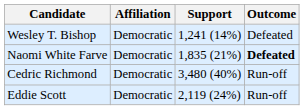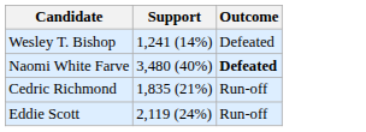 <table class="wikitable">
 <tr>
 <th>Candidate</th>
-<th>Affiliation</th>
 <th>Support</th>
 <th>Outcome</th>
 </tr>
 <tr style="background:#def;">
 <td>Wesley T. Bishop</td>
-<td>Democratic</td>
 <td>1,241 (14%)</td>
 <td>Defeated</td>
 </tr>
 <tr style="background:#def;">
 <td>Naomi White Farve</td>
-<td>Democratic</td>
-<td>1,835 (21%)</td>
+<td>3,480 (40%)</td>
 <td><strong>Defeated</strong></td>
 </tr>
 <tr style="background:#def;">
 <td>Cedric Richmond</td>
-<td>Democratic</td>
-<td>3,480 (40%)</td>
+<td>1,835 (21%)</td>
 <td>Run-off</td>
 </tr>
 <tr style="background:#def;">
 <td>Eddie Scott</td>
-<td>Democratic</td>
 <td>2,119 (24%)</td>
 <td>Run-off</td>
 </tr>
 </table>
